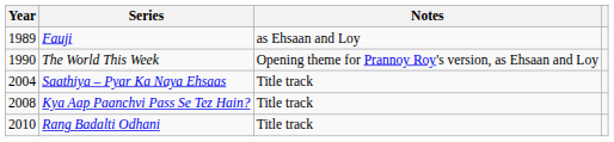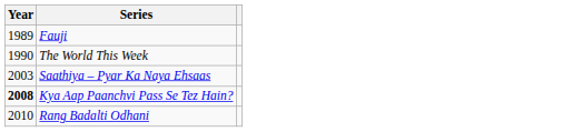 <table class="wikitable plainrowheaders sortable">
 <tr>
 <th scope="col">Year</th>
 <th scope="col">Series</th>
-<th scope="col" class="unsortable">Notes</th>
 <th scope="col" class="unsortable"></th>
 </tr>
 <tr>
 <td>1989</td>
 <td><em><a href='#'>Fauji</a></em></td>
-<td>as Ehsaan and Loy</td>
 <td></td>
 </tr>
 <tr>
 <td>1990</td>
 <td><em>The World This Week</em></td>
-<td>Opening theme for <a href='#'>Prannoy Roy</a>'s version, as Ehsaan and Loy</td>
 <td></td>
 </tr>
 <tr>
-<td>2004</td>
+<td>2003</td>
 <td><em><a href='#'>Saathiya – Pyar Ka Naya Ehsaas</a></em></td>
-<td>Title track</td>
 <td></td>
 </tr>
 <tr>
-<td>2008</td>
+<td><strong>2008</strong></td>
 <td><em><a href='#'>Kya Aap Paanchvi Pass Se Tez Hain?</a></em></td>
-<td>Title track</td>
 <td></td>
 </tr>
 <tr>
 <td>2010</td>
 <td><em><a href='#'>Rang Badalti Odhani</a></em></td>
-<td>Title track</td>
 <td></td>
 </tr>
 </table>
